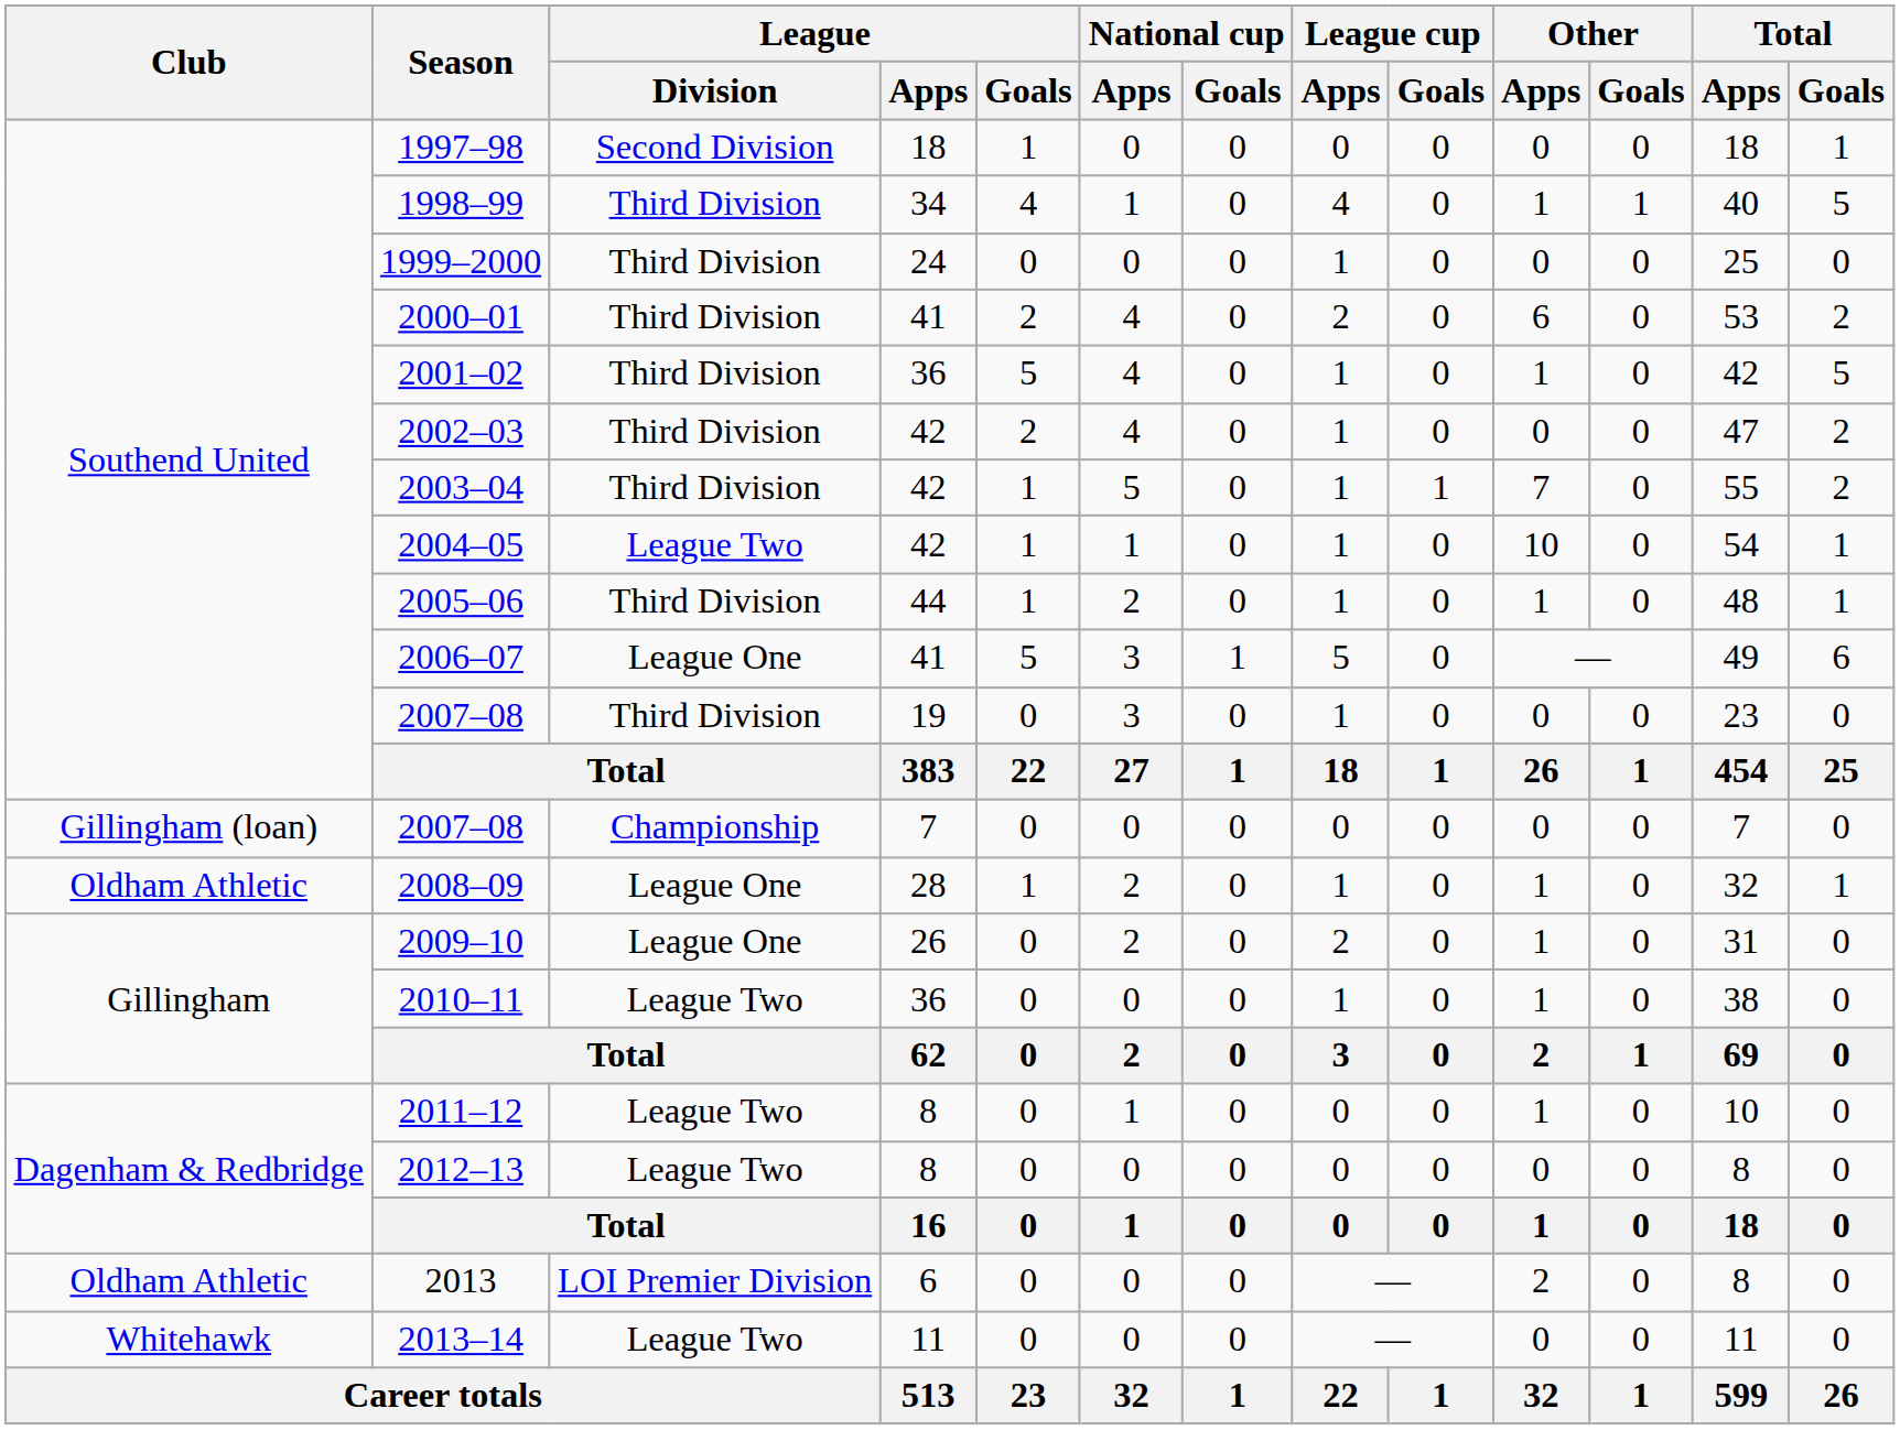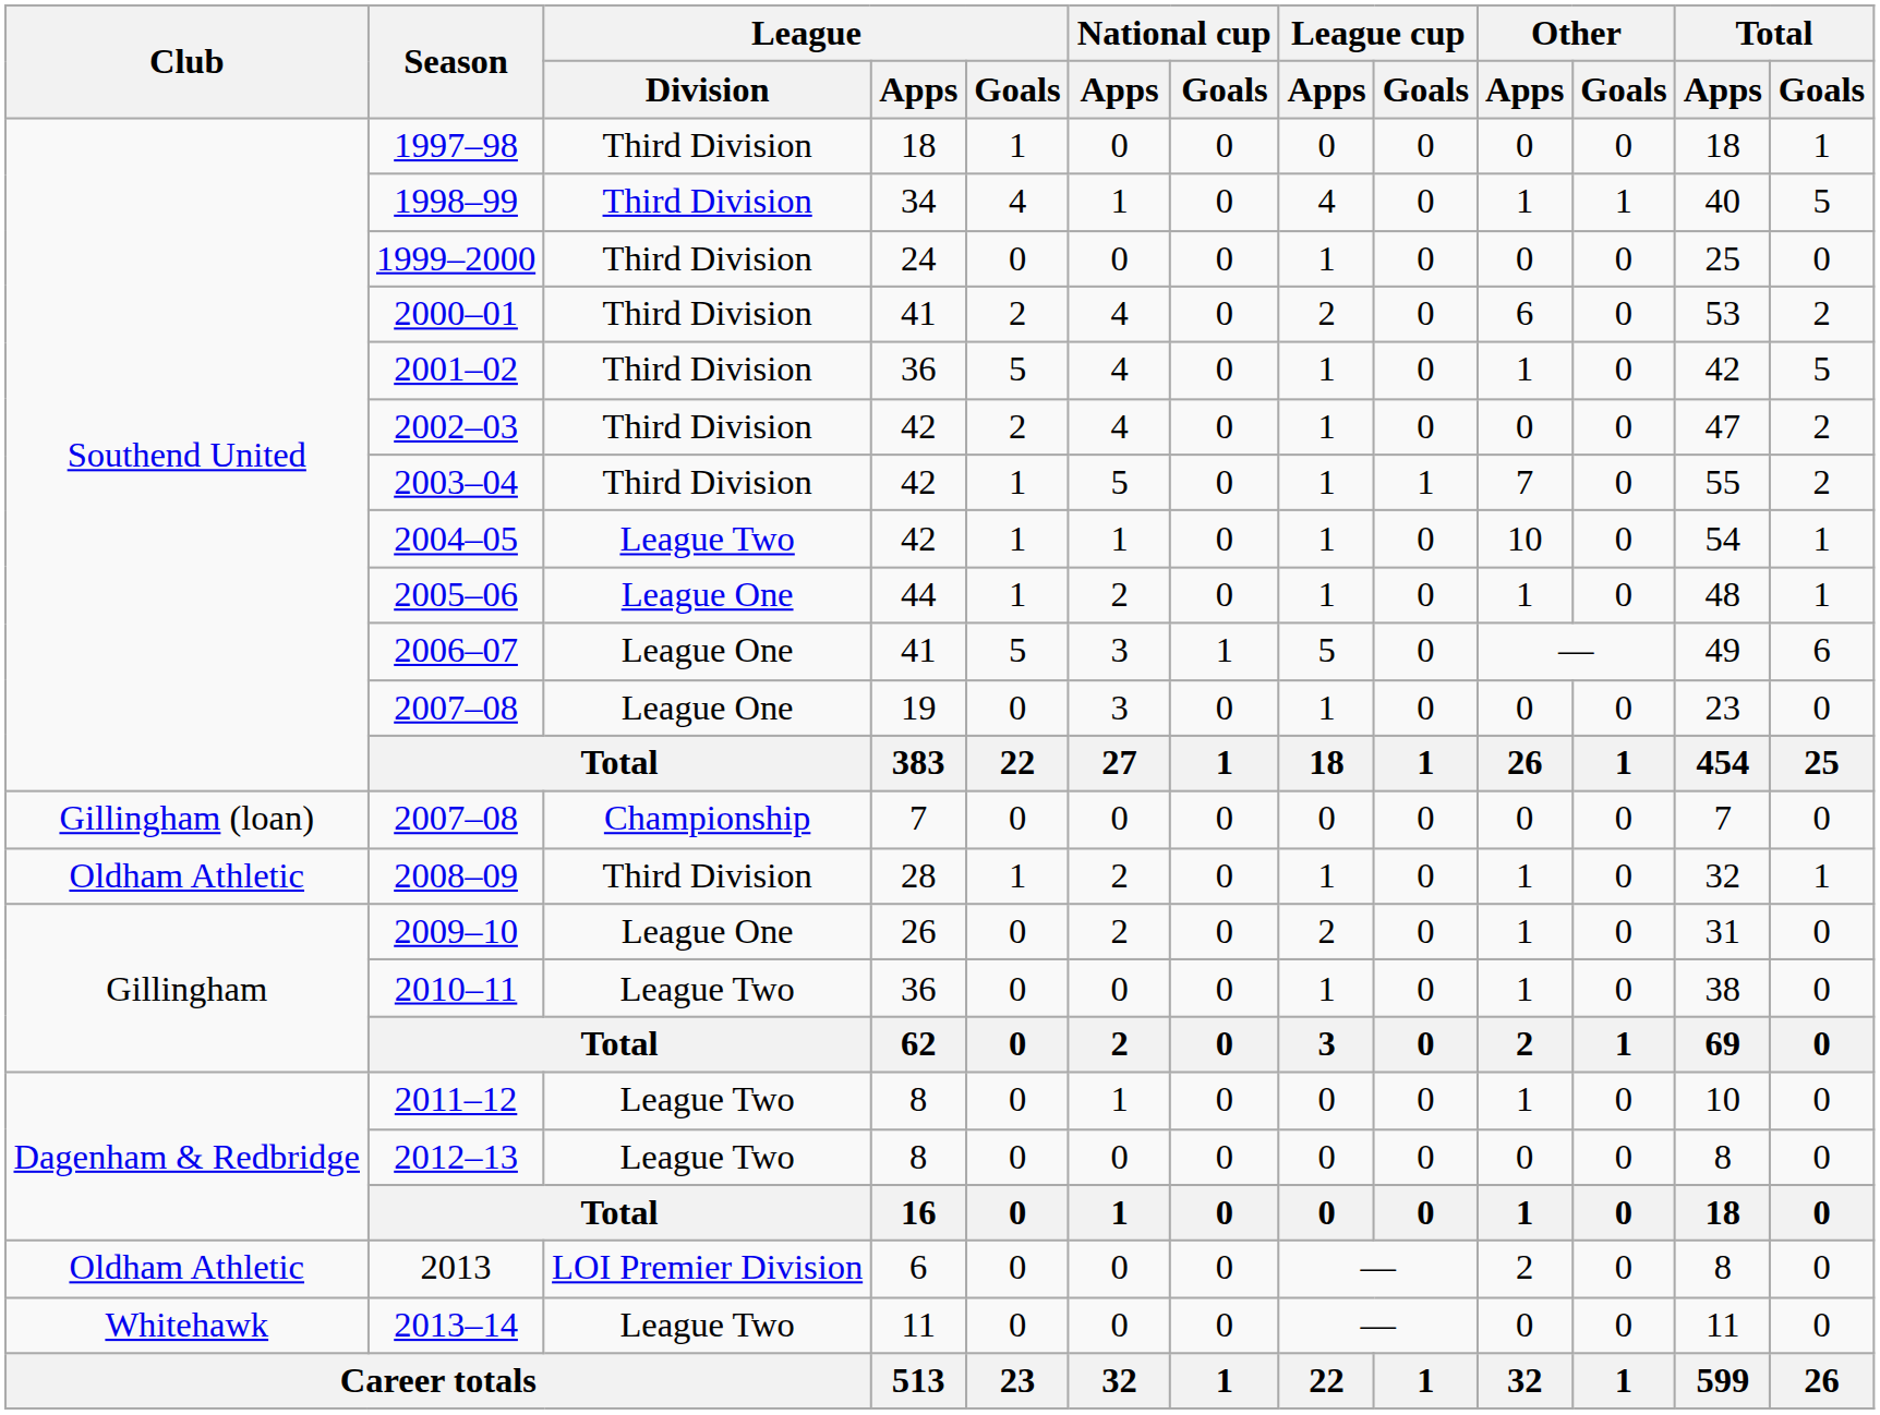 <table class="wikitable" style="text-align:center">
 <tr>
 <th rowspan="2">Club</th>
 <th rowspan="2">Season</th>
 <th colspan="3">League</th>
 <th colspan="2">National cup</th>
 <th colspan="2">League cup</th>
 <th colspan="2">Other</th>
 <th colspan="2">Total</th>
 </tr>
 <tr>
 <th>Division</th>
 <th>Apps</th>
 <th>Goals</th>
 <th>Apps</th>
 <th>Goals</th>
 <th>Apps</th>
 <th>Goals</th>
 <th>Apps</th>
 <th>Goals</th>
 <th>Apps</th>
 <th>Goals</th>
 </tr>
 <tr>
 <td rowspan="12"><a href='#'>Southend United</a></td>
 <td><a href='#'>1997–98</a></td>
-<td><a href='#'>Second Division</a></td>
+<td>Third Division</td>
 <td>18</td>
 <td>1</td>
 <td>0</td>
 <td>0</td>
 <td>0</td>
 <td>0</td>
 <td>0</td>
 <td>0</td>
 <td>18</td>
 <td>1</td>
 </tr>
 <tr>
 <td><a href='#'>1998–99</a></td>
 <td><a href='#'>Third Division</a></td>
 <td>34</td>
 <td>4</td>
 <td>1</td>
 <td>0</td>
 <td>4</td>
 <td>0</td>
 <td>1</td>
 <td>1</td>
 <td>40</td>
 <td>5</td>
 </tr>
 <tr>
 <td><a href='#'>1999–2000</a></td>
 <td>Third Division</td>
 <td>24</td>
 <td>0</td>
 <td>0</td>
 <td>0</td>
 <td>1</td>
 <td>0</td>
 <td>0</td>
 <td>0</td>
 <td>25</td>
 <td>0</td>
 </tr>
 <tr>
 <td><a href='#'>2000–01</a></td>
 <td>Third Division</td>
 <td>41</td>
 <td>2</td>
 <td>4</td>
 <td>0</td>
 <td>2</td>
 <td>0</td>
 <td>6</td>
 <td>0</td>
 <td>53</td>
 <td>2</td>
 </tr>
 <tr>
 <td><a href='#'>2001–02</a></td>
 <td>Third Division</td>
 <td>36</td>
 <td>5</td>
 <td>4</td>
 <td>0</td>
 <td>1</td>
 <td>0</td>
 <td>1</td>
 <td>0</td>
 <td>42</td>
 <td>5</td>
 </tr>
 <tr>
 <td><a href='#'>2002–03</a></td>
 <td>Third Division</td>
 <td>42</td>
 <td>2</td>
 <td>4</td>
 <td>0</td>
 <td>1</td>
 <td>0</td>
 <td>0</td>
 <td>0</td>
 <td>47</td>
 <td>2</td>
 </tr>
 <tr>
 <td><a href='#'>2003–04</a></td>
 <td>Third Division</td>
 <td>42</td>
 <td>1</td>
 <td>5</td>
 <td>0</td>
 <td>1</td>
 <td>1</td>
 <td>7</td>
 <td>0</td>
 <td>55</td>
 <td>2</td>
 </tr>
 <tr>
 <td><a href='#'>2004–05</a></td>
 <td><a href='#'>League Two</a></td>
 <td>42</td>
 <td>1</td>
 <td>1</td>
 <td>0</td>
 <td>1</td>
 <td>0</td>
 <td>10</td>
 <td>0</td>
 <td>54</td>
 <td>1</td>
 </tr>
 <tr>
 <td><a href='#'>2005–06</a></td>
-<td>Third Division</td>
+<td><a href='#'>League One</a></td>
 <td>44</td>
 <td>1</td>
 <td>2</td>
 <td>0</td>
 <td>1</td>
 <td>0</td>
 <td>1</td>
 <td>0</td>
 <td>48</td>
 <td>1</td>
 </tr>
 <tr>
 <td><a href='#'>2006–07</a></td>
 <td>League One</td>
 <td>41</td>
 <td>5</td>
 <td>3</td>
 <td>1</td>
 <td>5</td>
 <td>0</td>
 <td colspan="2">—</td>
 <td>49</td>
 <td>6</td>
 </tr>
 <tr>
 <td><a href='#'>2007–08</a></td>
-<td>Third Division</td>
+<td>League One</td>
 <td>19</td>
 <td>0</td>
 <td>3</td>
 <td>0</td>
 <td>1</td>
 <td>0</td>
 <td>0</td>
 <td>0</td>
 <td>23</td>
 <td>0</td>
 </tr>
 <tr>
 <th colspan="2">Total</th>
 <th>383</th>
 <th>22</th>
 <th>27</th>
 <th>1</th>
 <th>18</th>
 <th>1</th>
 <th>26</th>
 <th>1</th>
 <th>454</th>
 <th>25</th>
 </tr>
 <tr>
 <td><a href='#'>Gillingham</a> (loan)</td>
 <td><a href='#'>2007–08</a></td>
 <td><a href='#'>Championship</a></td>
 <td>7</td>
 <td>0</td>
 <td>0</td>
 <td>0</td>
 <td>0</td>
 <td>0</td>
 <td>0</td>
 <td>0</td>
 <td>7</td>
 <td>0</td>
 </tr>
 <tr>
 <td><a href='#'>Oldham Athletic</a></td>
 <td><a href='#'>2008–09</a></td>
-<td>League One</td>
+<td>Third Division</td>
 <td>28</td>
 <td>1</td>
 <td>2</td>
 <td>0</td>
 <td>1</td>
 <td>0</td>
 <td>1</td>
 <td>0</td>
 <td>32</td>
 <td>1</td>
 </tr>
 <tr>
 <td rowspan="3">Gillingham</td>
 <td><a href='#'>2009–10</a></td>
 <td>League One</td>
 <td>26</td>
 <td>0</td>
 <td>2</td>
 <td>0</td>
 <td>2</td>
 <td>0</td>
 <td>1</td>
 <td>0</td>
 <td>31</td>
 <td>0</td>
 </tr>
 <tr>
 <td><a href='#'>2010–11</a></td>
 <td>League Two</td>
 <td>36</td>
 <td>0</td>
 <td>0</td>
 <td>0</td>
 <td>1</td>
 <td>0</td>
 <td>1</td>
 <td>0</td>
 <td>38</td>
 <td>0</td>
 </tr>
 <tr>
 <th colspan="2">Total</th>
 <th>62</th>
 <th>0</th>
 <th>2</th>
 <th>0</th>
 <th>3</th>
 <th>0</th>
 <th>2</th>
 <th>1</th>
 <th>69</th>
 <th>0</th>
 </tr>
 <tr>
 <td rowspan="3"><a href='#'>Dagenham & Redbridge</a></td>
 <td><a href='#'>2011–12</a></td>
 <td>League Two</td>
 <td>8</td>
 <td>0</td>
 <td>1</td>
 <td>0</td>
 <td>0</td>
 <td>0</td>
 <td>1</td>
 <td>0</td>
 <td>10</td>
 <td>0</td>
 </tr>
 <tr>
 <td><a href='#'>2012–13</a></td>
 <td>League Two</td>
 <td>8</td>
 <td>0</td>
 <td>0</td>
 <td>0</td>
 <td>0</td>
 <td>0</td>
 <td>0</td>
 <td>0</td>
 <td>8</td>
 <td>0</td>
 </tr>
 <tr>
 <th colspan="2">Total</th>
 <th>16</th>
 <th>0</th>
 <th>1</th>
 <th>0</th>
 <th>0</th>
 <th>0</th>
 <th>1</th>
 <th>0</th>
 <th>18</th>
 <th>0</th>
 </tr>
 <tr>
 <td><a href='#'>Oldham Athletic</a></td>
 <td>2013</td>
 <td><a href='#'>LOI Premier Division</a></td>
 <td>6</td>
 <td>0</td>
 <td>0</td>
 <td>0</td>
 <td colspan="2">—</td>
 <td>2</td>
 <td>0</td>
 <td>8</td>
 <td>0</td>
 </tr>
 <tr>
 <td><a href='#'>Whitehawk</a></td>
 <td><a href='#'>2013–14</a></td>
 <td>League Two</td>
 <td>11</td>
 <td>0</td>
 <td>0</td>
 <td>0</td>
 <td colspan="2">—</td>
 <td>0</td>
 <td>0</td>
 <td>11</td>
 <td>0</td>
 </tr>
 <tr>
 <th colspan="3">Career totals</th>
 <th>513</th>
 <th>23</th>
 <th>32</th>
 <th>1</th>
 <th>22</th>
 <th>1</th>
 <th>32</th>
 <th>1</th>
 <th>599</th>
 <th>26</th>
 </tr>
 </table>
